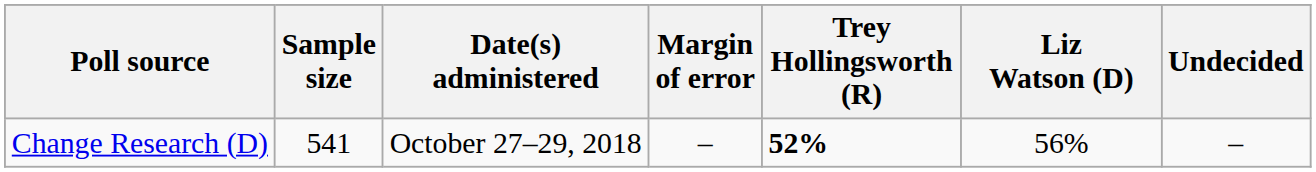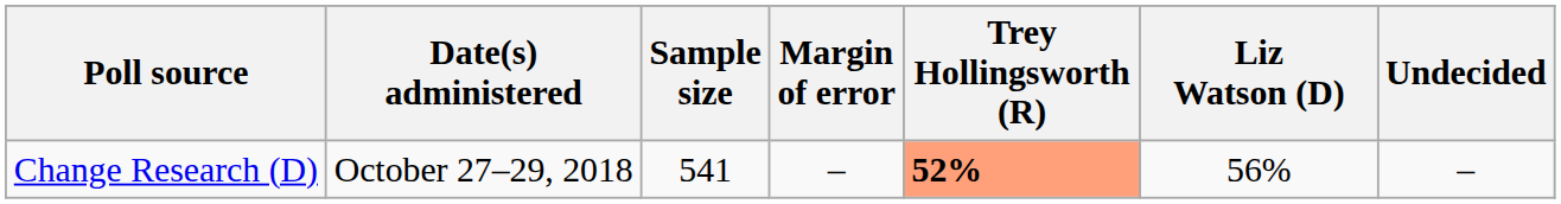 <table class="wikitable">
 <tr>
 <th>Poll source</th>
+<th>Date(s)<br>administered</th>
 <th>Sample<br>size</th>
-<th>Date(s)<br>administered</th>
 <th>Margin<br>of error</th>
 <th style="width:100px;">Trey<br>Hollingsworth (R)</th>
 <th style="width:100px;">Liz<br>Watson (D)</th>
 <th>Undecided</th>
 </tr>
 <tr>
 <td><a href='#'>Change Research (D)</a></td>
+<td align="center">October 27–29, 2018</td>
 <td align="center">541</td>
-<td align="center">October 27–29, 2018</td>
 <td align="center">–</td>
-<td><strong>52%</strong></td>
+<td style="background: lightsalmon;"><strong>52%</strong></td>
 <td align="center">56%</td>
 <td align="center">–</td>
 </tr>
 </table>
